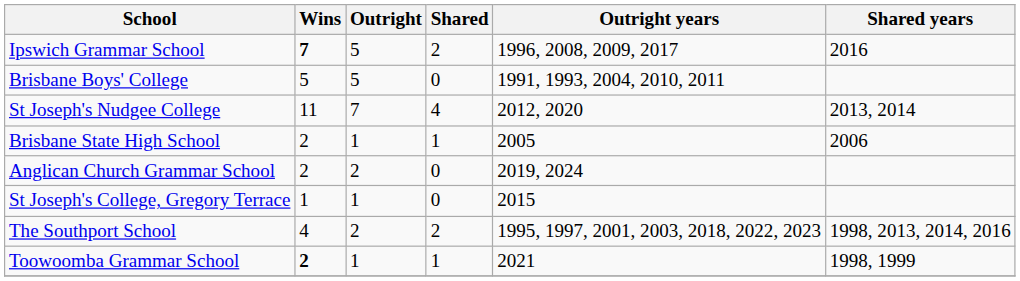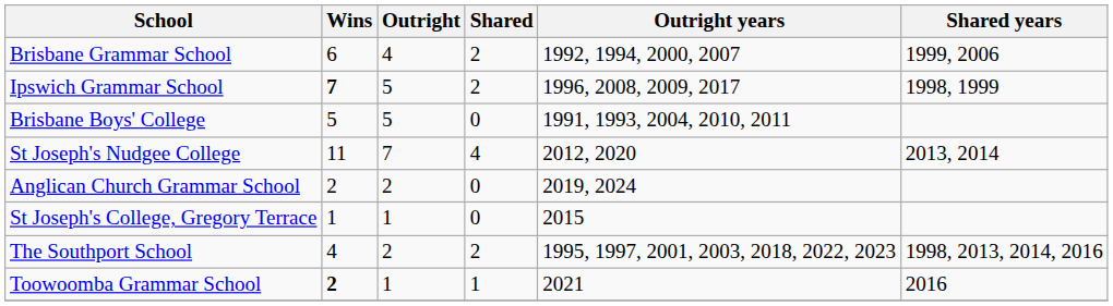 <table class="wikitable sortable">
 <tr>
 <th>School</th>
 <th>Wins</th>
 <th>Outright</th>
 <th>Shared</th>
 <th>Outright years</th>
 <th>Shared years</th>
 </tr>
 <tr>
+<td><a href='#'>Brisbane Grammar School</a></td>
+<td>6</td>
+<td>4</td>
+<td>2</td>
+<td>1992, 1994, 2000, 2007</td>
+<td>1999, 2006</td>
+</tr>
+<tr>
 <td><a href='#'>Ipswich Grammar School</a></td>
 <td><strong>7</strong></td>
 <td>5</td>
 <td>2</td>
 <td>1996, 2008, 2009, 2017</td>
-<td>2016</td>
+<td>1998, 1999</td>
 </tr>
 <tr>
 <td><a href='#'>Brisbane Boys' College</a></td>
 <td>5</td>
 <td>5</td>
 <td>0</td>
 <td>1991, 1993, 2004, 2010, 2011</td>
 <td></td>
 </tr>
 <tr>
 <td><a href='#'>St Joseph's Nudgee College</a></td>
 <td>11</td>
 <td>7</td>
 <td>4</td>
 <td>2012, 2020</td>
 <td>2013, 2014</td>
-</tr>
-<tr>
-<td><a href='#'>Brisbane State High School</a></td>
-<td>2</td>
-<td>1</td>
-<td>1</td>
-<td>2005</td>
-<td>2006</td>
 </tr>
 <tr>
 <td><a href='#'>Anglican Church Grammar School</a></td>
 <td>2</td>
 <td>2</td>
 <td>0</td>
 <td>2019, 2024</td>
 <td></td>
 </tr>
 <tr>
 <td><a href='#'>St Joseph's College, Gregory Terrace</a></td>
 <td>1</td>
 <td>1</td>
 <td>0</td>
 <td>2015</td>
 <td></td>
 </tr>
 <tr>
 <td><a href='#'>The Southport School</a></td>
 <td>4</td>
 <td>2</td>
 <td>2</td>
 <td>1995, 1997, 2001, 2003, 2018, 2022, 2023</td>
 <td>1998, 2013, 2014, 2016</td>
 </tr>
 <tr>
 <td><a href='#'>Toowoomba Grammar School</a></td>
 <td><strong>2</strong></td>
 <td>1</td>
 <td>1</td>
 <td>2021</td>
-<td>1998, 1999</td>
+<td>2016</td>
 </tr>
 <tr>
 </tr>
 </table>
